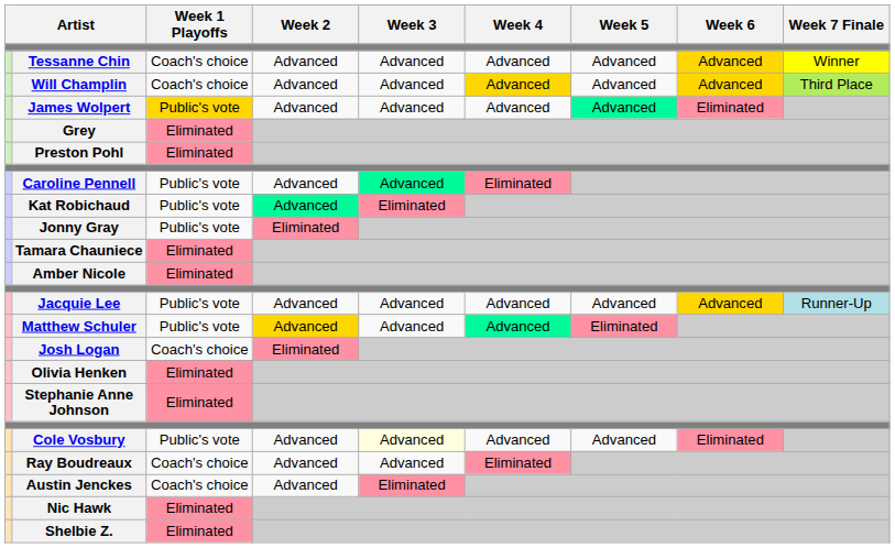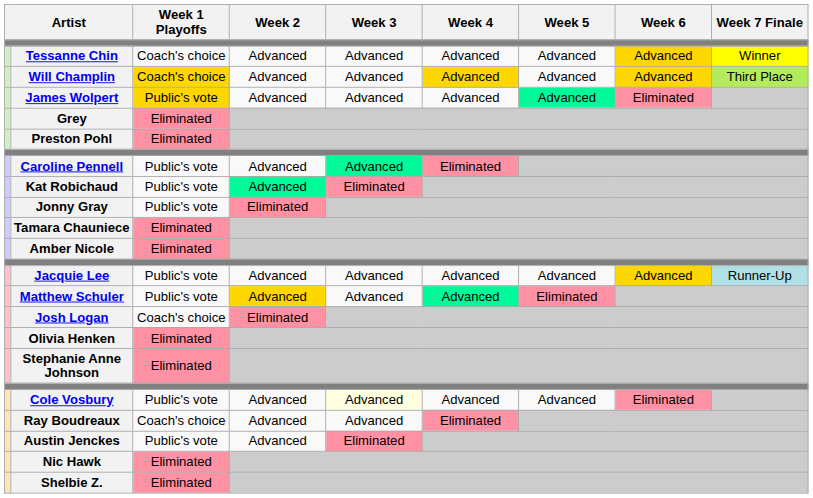 <table class="wikitable" style="font-size:90%; text-align:center" width="100%">
 <tr>
 <th colspan="2">Artist</th>
 <th width="12%">Week 1 Playoffs</th>
 <th width="12%">Week 2</th>
 <th width="12%">Week 3</th>
 <th width="12%">Week 4</th>
 <th width="12%">Week 5</th>
 <th width="12%">Week 6</th>
 <th width="12%">Week 7 Finale</th>
 </tr>
 <tr>
 <th colspan="9" style="background:grey;"></th>
 </tr>
 <tr>
 <th style="background:#d0f0c0;"></th>
 <th><a href='#'>Tessanne Chin</a></th>
 <td>Coach's choice</td>
 <td>Advanced</td>
 <td>Advanced</td>
 <td>Advanced</td>
 <td>Advanced</td>
 <td style="background:gold;">Advanced </td>
 <td style="background:yellow;">Winner </td>
 </tr>
 <tr>
 <th style="background:#d0f0c0;"></th>
 <th><a href='#'>Will Champlin</a></th>
-<td>Coach's choice</td>
+<td style="background: gold;">Coach's choice</td>
 <td>Advanced</td>
 <td>Advanced</td>
 <td style="background:gold;">Advanced </td>
 <td>Advanced</td>
 <td style="background:gold;">Advanced </td>
 <td style="background:#B2EC5D;">Third Place </td>
 </tr>
 <tr>
 <th style="background:#d0f0c0;"></th>
 <th><a href='#'>James Wolpert</a></th>
 <td style="background:gold;">Public's vote </td>
 <td>Advanced</td>
 <td>Advanced</td>
 <td>Advanced</td>
 <td style="background:#00FA9A">Advanced</td>
 <td style="background:#FF91A4;">Eliminated</td>
 <td colspan=1 style="background:#ccc;"></td>
 </tr>
 <tr>
 <th style="background:#d0f0c0;"></th>
 <th>Grey</th>
 <td style="background:#FF91A4;">Eliminated</td>
 <td colspan="6" style="background:#ccc;"></td>
 </tr>
 <tr>
 <th style="background:#d0f0c0;"></th>
 <th>Preston Pohl</th>
 <td style="background:#FF91A4;">Eliminated</td>
 <td colspan="6" style="background:#ccc;"></td>
 </tr>
 <tr>
 <th colspan="9" style="background:grey;"></th>
 </tr>
 <tr>
 <th style="background:#ccf;"></th>
 <th><a href='#'>Caroline Pennell</a></th>
 <td>Public's vote</td>
 <td>Advanced</td>
 <td style="background:#00FA9A">Advanced</td>
 <td style="background:#FF91A4;">Eliminated</td>
 <td colspan="3" style="background:#ccc;"></td>
 </tr>
 <tr>
 <th style="background:#ccf;"></th>
 <th>Kat Robichaud</th>
 <td>Public's vote</td>
 <td style="background:#00FA9A">Advanced</td>
 <td style="background:#FF91A4;">Eliminated</td>
 <td colspan="4" style="background:#ccc;"></td>
 </tr>
 <tr>
 <th style="background:#ccf;"></th>
 <th>Jonny Gray</th>
 <td>Public's vote</td>
 <td style="background:#FF91A4;">Eliminated</td>
 <td colspan=5 style="background:#ccc;"></td>
 </tr>
 <tr>
 <th style="background:#ccf;"></th>
 <th>Tamara Chauniece</th>
 <td style="background:#FF91A4;">Eliminated</td>
 <td colspan="6" style="background:#ccc;"></td>
 </tr>
 <tr>
 <th style="background:#ccf;"></th>
 <th>Amber Nicole</th>
 <td style="background:#FF91A4;">Eliminated</td>
 <td colspan="6" style="background:#ccc;"></td>
 </tr>
 <tr>
 <th colspan="9" style="background:grey;"></th>
 </tr>
 <tr>
 <th style="background:pink;"></th>
 <th><a href='#'>Jacquie Lee</a></th>
 <td>Public's vote</td>
 <td>Advanced</td>
 <td>Advanced</td>
 <td>Advanced</td>
 <td>Advanced</td>
 <td style="background:gold;">Advanced </td>
 <td style="background:#B0E0E6;">Runner-Up </td>
 </tr>
 <tr>
 <th style="background:pink;"></th>
 <th><a href='#'>Matthew Schuler</a></th>
 <td>Public's vote</td>
 <td style="background:gold;">Advanced </td>
 <td>Advanced</td>
 <td style="background:#00FA9A">Advanced</td>
 <td style="background:#FF91A4;">Eliminated</td>
 <td colspan=2 style="background:#ccc;"></td>
 </tr>
 <tr>
 <th style="background:pink;"></th>
 <th><a href='#'>Josh Logan</a></th>
 <td>Coach's choice</td>
 <td style="background:#FF91A4;">Eliminated</td>
 <td colspan=5 style="background:#ccc;"></td>
 </tr>
 <tr>
 <th style="background:pink;"></th>
 <th>Olivia Henken</th>
 <td style="background:#FF91A4;">Eliminated</td>
 <td colspan="6" style="background:#ccc;"></td>
 </tr>
 <tr>
 <th style="background:pink;"></th>
 <th>Stephanie Anne Johnson</th>
 <td style="background:#FF91A4;">Eliminated</td>
 <td colspan="6" style="background:#ccc;"></td>
 </tr>
 <tr>
 <th colspan="9" style="background:grey;"></th>
 </tr>
 <tr>
 <th style="background:#ffe5b4;"></th>
 <th><a href='#'>Cole Vosbury</a></th>
 <td>Public's vote</td>
 <td>Advanced</td>
 <td style="background: lightyellow;">Advanced</td>
 <td>Advanced</td>
 <td>Advanced</td>
 <td style="background:#FF91A4;">Eliminated</td>
 <td style="background:#ccc;"></td>
 </tr>
 <tr>
 <th style="background:#ffe5b4;"></th>
 <th>Ray Boudreaux</th>
 <td>Coach's choice</td>
 <td>Advanced</td>
 <td>Advanced</td>
 <td style="background:#FF91A4;">Eliminated</td>
 <td colspan="3" style="background:#ccc;"></td>
 </tr>
 <tr>
 <th style="background:#ffe5b4;"></th>
 <th>Austin Jenckes</th>
-<td>Coach's choice</td>
+<td>Public's vote</td>
 <td>Advanced</td>
 <td style="background:#FF91A4;">Eliminated</td>
 <td colspan="4" style="background:#ccc;"></td>
 </tr>
 <tr>
 <th style="background:#ffe5b4;"></th>
 <th>Nic Hawk</th>
 <td style="background:#FF91A4;">Eliminated</td>
 <td colspan="6" style="background:#ccc;"></td>
 </tr>
 <tr>
 <th style="background:#ffe5b4;"></th>
 <th>Shelbie Z.</th>
 <td style="background:#FF91A4;">Eliminated</td>
 <td colspan="6" style="background:#ccc;"></td>
 </tr>
 </table>
